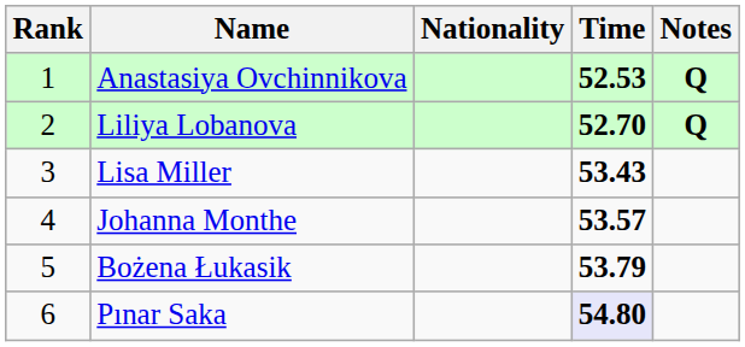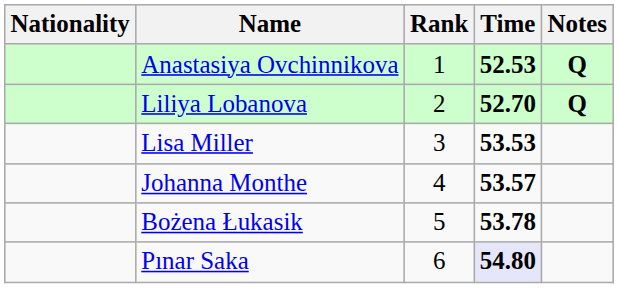 <table class="wikitable sortable" style="text-align:center">
 <tr>
+<th>Nationality</th>
+<th>Name</th>
 <th>Rank</th>
-<th>Name</th>
-<th>Nationality</th>
 <th>Time</th>
 <th>Notes</th>
 </tr>
 <tr bgcolor=ccffcc>
+<td align=left></td>
+<td align=left><a href='#'>Anastasiya Ovchinnikova</a></td>
 <td>1</td>
-<td align=left><a href='#'>Anastasiya Ovchinnikova</a></td>
-<td align=left></td>
 <td><strong>52.53</strong></td>
 <td><strong>Q</strong></td>
 </tr>
 <tr bgcolor=ccffcc>
+<td align=left></td>
+<td align=left><a href='#'>Liliya Lobanova</a></td>
 <td>2</td>
-<td align=left><a href='#'>Liliya Lobanova</a></td>
-<td align=left></td>
 <td><strong>52.70</strong></td>
 <td><strong>Q</strong></td>
 </tr>
 <tr>
+<td align=left></td>
+<td align=left><a href='#'>Lisa Miller</a></td>
 <td>3</td>
-<td align=left><a href='#'>Lisa Miller</a></td>
-<td align=left></td>
-<td><strong>53.43</strong></td>
+<td><strong>53.53</strong></td>
 <td></td>
 </tr>
 <tr>
+<td align=left></td>
+<td align=left><a href='#'>Johanna Monthe</a></td>
 <td>4</td>
-<td align=left><a href='#'>Johanna Monthe</a></td>
-<td align=left></td>
 <td><strong>53.57</strong></td>
 <td></td>
 </tr>
 <tr>
+<td align=left></td>
+<td align=left><a href='#'>Bożena Łukasik</a></td>
 <td>5</td>
-<td align=left><a href='#'>Bożena Łukasik</a></td>
-<td align=left></td>
-<td><strong>53.79</strong></td>
+<td><strong>53.78</strong></td>
 <td></td>
 </tr>
 <tr>
+<td align=left></td>
+<td align=left><a href='#'>Pınar Saka</a></td>
 <td>6</td>
-<td align=left><a href='#'>Pınar Saka</a></td>
-<td align=left></td>
 <td style="background: lavender;"><strong>54.80</strong></td>
 <td></td>
 </tr>
 </table>
